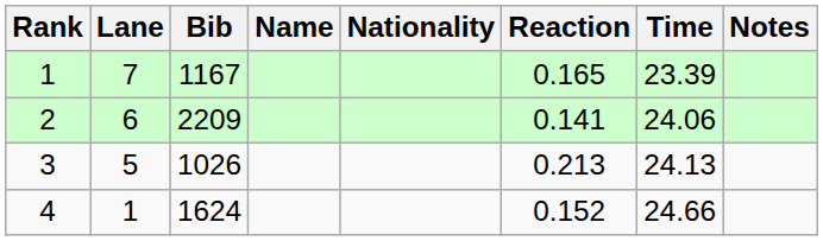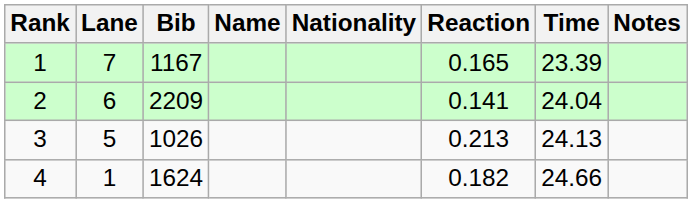 <table class="wikitable sortable" style="text-align:center">
 <tr>
 <th>Rank</th>
 <th>Lane</th>
 <th>Bib</th>
 <th>Name</th>
 <th>Nationality</th>
 <th>Reaction</th>
 <th>Time</th>
 <th>Notes</th>
 </tr>
 <tr bgcolor=ccffcc>
 <td>1</td>
 <td>7</td>
 <td>1167</td>
 <td align=left></td>
 <td align=left></td>
 <td>0.165</td>
 <td>23.39</td>
 <td><strong></strong></td>
 </tr>
 <tr bgcolor=ccffcc>
 <td>2</td>
 <td>6</td>
 <td>2209</td>
 <td align=left></td>
 <td align=left></td>
 <td>0.141</td>
-<td>24.06</td>
+<td>24.04</td>
 <td><strong></strong></td>
 </tr>
 <tr>
 <td>3</td>
 <td>5</td>
 <td>1026</td>
 <td align=left></td>
 <td align=left></td>
 <td>0.213</td>
 <td>24.13</td>
 <td></td>
 </tr>
 <tr>
 <td>4</td>
 <td>1</td>
 <td>1624</td>
 <td align=left></td>
 <td align=left></td>
-<td>0.152</td>
+<td>0.182</td>
 <td>24.66</td>
 <td></td>
 </tr>
 </table>
